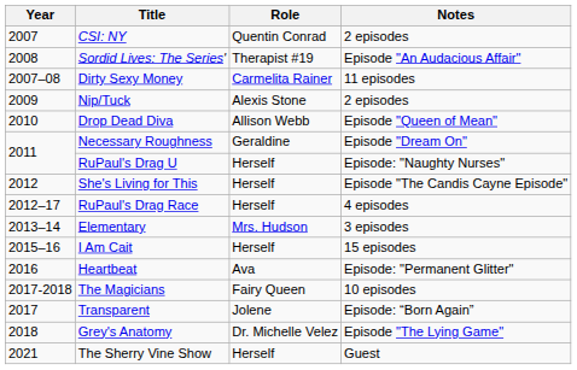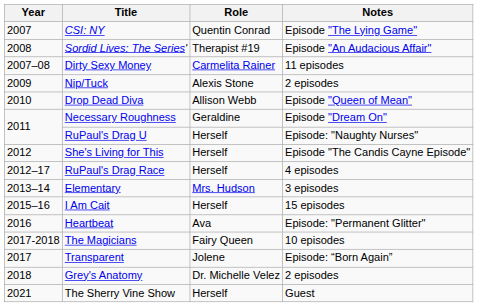 <table class="wikitable sortable">
 <tr>
 <th>Year</th>
 <th>Title</th>
 <th>Role</th>
 <th class="unsortable">Notes</th>
 </tr>
 <tr>
 <td>2007</td>
 <td><em><a href='#'>CSI: NY</a></em></td>
 <td>Quentin Conrad</td>
-<td>2 episodes</td>
+<td>Episode <a href='#'>"The Lying Game"</a></td>
 </tr>
 <tr>
 <td>2008</td>
 <td><em><a href='#'>Sordid Lives: The Series</a>'</td>
 <td>Therapist #19</td>
 <td>Episode <a href='#'>"An Audacious Affair"</a></td>
 </tr>
 <tr>
 <td>2007–08</td>
 <td></em><a href='#'>Dirty Sexy Money</a><em></td>
 <td><a href='#'>Carmelita Rainer</a></td>
 <td>11 episodes</td>
 </tr>
 <tr>
 <td>2009</td>
 <td></em><a href='#'>Nip/Tuck</a><em></td>
 <td>Alexis Stone</td>
 <td>2 episodes</td>
 </tr>
 <tr>
 <td>2010</td>
 <td></em><a href='#'>Drop Dead Diva</a><em></td>
 <td>Allison Webb</td>
 <td>Episode <a href='#'>"Queen of Mean"</a></td>
 </tr>
 <tr>
 <td rowspan="2">2011</td>
 <td></em><a href='#'>Necessary Roughness</a><em></td>
 <td>Geraldine</td>
 <td>Episode <a href='#'>"Dream On"</a></td>
 </tr>
 <tr>
 <td></em><a href='#'>RuPaul's Drag U</a><em></td>
 <td>Herself</td>
 <td>Episode: "Naughty Nurses"</td>
 </tr>
 <tr>
 <td>2012</td>
 <td></em><a href='#'>She's Living for This</a><em></td>
 <td>Herself</td>
 <td>Episode "The Candis Cayne Episode"</td>
 </tr>
 <tr>
 <td>2012–17</td>
 <td></em><a href='#'>RuPaul's Drag Race</a><em></td>
 <td>Herself</td>
 <td>4 episodes</td>
 </tr>
 <tr>
 <td>2013–14</td>
 <td></em><a href='#'>Elementary</a><em></td>
 <td><a href='#'>Mrs. Hudson</a></td>
 <td>3 episodes</td>
 </tr>
 <tr>
 <td>2015–16</td>
 <td></em><a href='#'>I Am Cait</a><em></td>
 <td>Herself</td>
 <td>15 episodes</td>
 </tr>
 <tr>
 <td>2016</td>
 <td></em><a href='#'>Heartbeat</a><em></td>
 <td>Ava</td>
 <td>Episode: "Permanent Glitter"</td>
 </tr>
 <tr>
 <td>2017-2018</td>
 <td></em><a href='#'>The Magicians</a><em></td>
 <td>Fairy Queen</td>
 <td>10 episodes</td>
 </tr>
 <tr>
 <td>2017</td>
 <td></em><a href='#'>Transparent</a><em></td>
 <td>Jolene</td>
 <td>Episode: “Born Again”</td>
 </tr>
 <tr>
 <td>2018</td>
 <td></em><a href='#'>Grey's Anatomy</a><em></td>
 <td>Dr. Michelle Velez</td>
-<td>Episode <a href='#'>"The Lying Game"</a></td>
+<td>2 episodes</td>
 </tr>
 <tr>
 <td>2021</td>
 <td></em>The Sherry Vine Show<em></td>
 <td>Herself</td>
 <td>Guest</td>
 </tr>
 </table>
